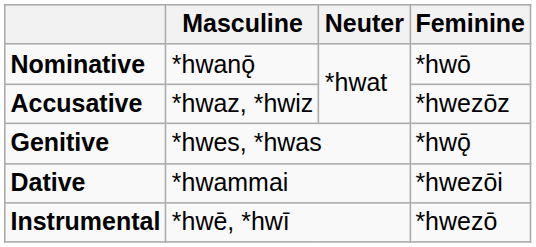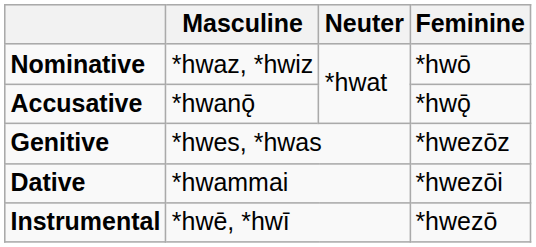 <table class="wikitable">
 <tr>
 <th></th>
 <th style="text-align:center;"><strong>Masculine</strong></th>
 <th style="text-align:center;"><strong>Neuter</strong></th>
 <th style="text-align:center;"><strong>Feminine</strong></th>
 </tr>
 <tr>
 <td><strong>Nominative</strong></td>
-<td>*hwanǭ</td>
+<td>*hwaz, *hwiz</td>
 <td rowspan="2">*hwat</td>
 <td>*hwō</td>
 </tr>
 <tr>
 <td><strong>Accusative</strong></td>
-<td>*hwaz, *hwiz</td>
-<td>*hwezōz</td>
+<td>*hwanǭ</td>
+<td>*hwǭ</td>
 </tr>
 <tr>
 <td><strong>Genitive</strong></td>
 <td colspan="2">*hwes, *hwas</td>
-<td>*hwǭ</td>
+<td>*hwezōz</td>
 </tr>
 <tr>
 <td><strong>Dative</strong></td>
 <td colspan="2">*hwammai</td>
 <td>*hwezōi</td>
 </tr>
 <tr>
 <td><strong>Instrumental</strong></td>
 <td colspan="2">*hwē, *hwī</td>
 <td>*hwezō</td>
 </tr>
 </table>
